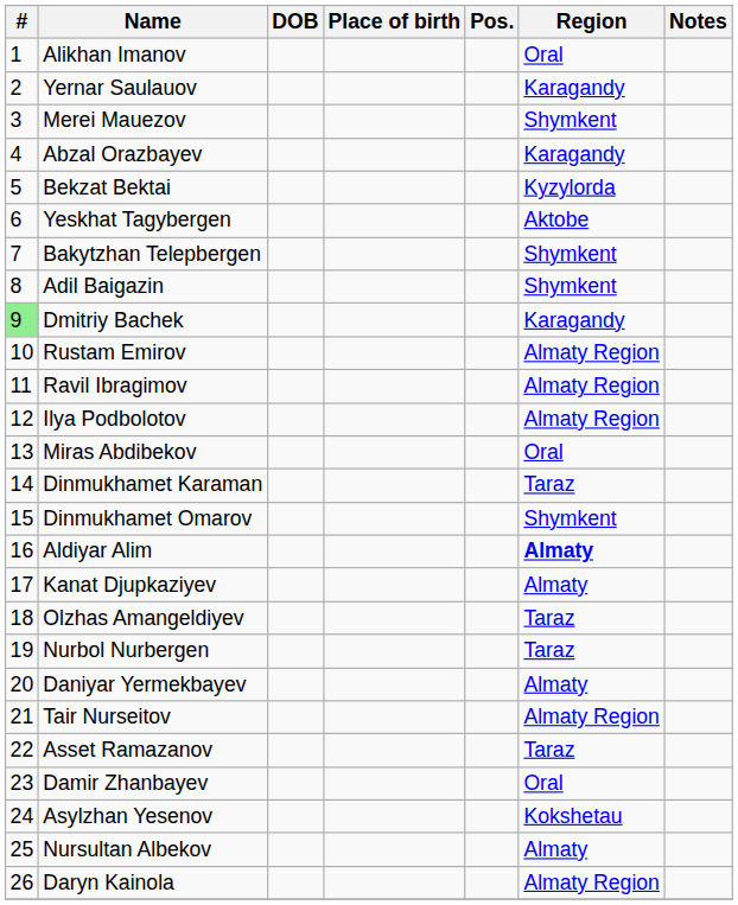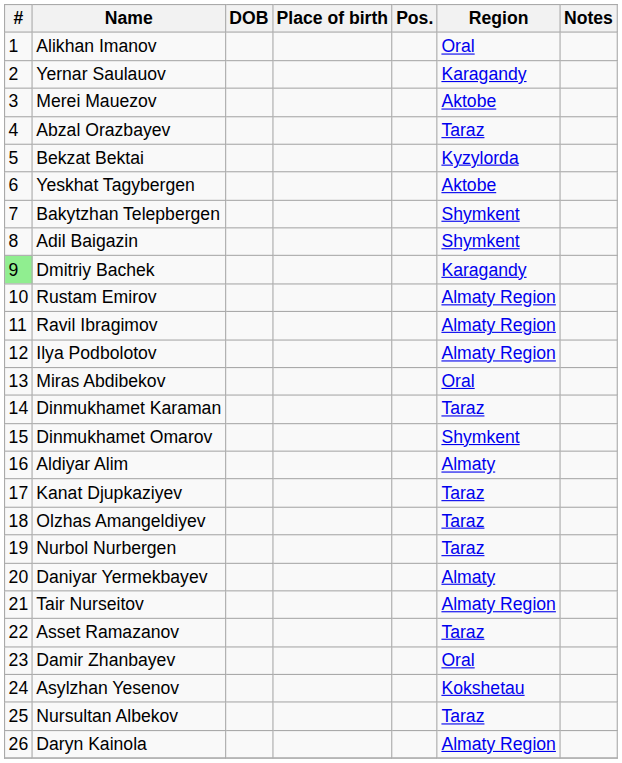 <table class="wikitable sortable" style="clear: both;">
 <tr>
 <th>#</th>
 <th>Name</th>
 <th>DOB</th>
 <th>Place of birth</th>
 <th>Pos.</th>
 <th>Region</th>
 <th>Notes</th>
 </tr>
 <tr>
 <td>1</td>
 <td>Alikhan Imanov</td>
 <td></td>
 <td></td>
 <td></td>
 <td><a href='#'>Oral</a></td>
 <td></td>
 </tr>
 <tr>
 <td>2</td>
 <td>Yernar Saulauov</td>
 <td></td>
 <td></td>
 <td></td>
 <td><a href='#'>Karagandy</a></td>
 <td></td>
 </tr>
 <tr>
 <td>3</td>
 <td>Merei Mauezov</td>
 <td></td>
 <td></td>
 <td></td>
-<td><a href='#'>Shymkent</a></td>
+<td><a href='#'>Aktobe</a></td>
 <td></td>
 </tr>
 <tr>
 <td>4</td>
 <td>Abzal Orazbayev</td>
 <td></td>
 <td></td>
 <td></td>
-<td><a href='#'>Karagandy</a></td>
+<td><a href='#'>Taraz</a></td>
 <td></td>
 </tr>
 <tr>
 <td>5</td>
 <td>Bekzat Bektai</td>
 <td></td>
 <td></td>
 <td></td>
 <td><a href='#'>Kyzylorda</a></td>
 <td></td>
 </tr>
 <tr>
 <td>6</td>
 <td>Yeskhat Tagybergen</td>
 <td></td>
 <td></td>
 <td></td>
 <td><a href='#'>Aktobe</a></td>
 <td></td>
 </tr>
 <tr>
 <td>7</td>
 <td>Bakytzhan Telepbergen</td>
 <td></td>
 <td></td>
 <td></td>
 <td><a href='#'>Shymkent</a></td>
 <td></td>
 </tr>
 <tr>
 <td>8</td>
 <td>Adil Baigazin</td>
 <td></td>
 <td></td>
 <td></td>
 <td><a href='#'>Shymkent</a></td>
 <td></td>
 </tr>
 <tr>
 <td style="background: lightgreen;">9</td>
 <td>Dmitriy Bachek</td>
 <td></td>
 <td></td>
 <td></td>
 <td><a href='#'>Karagandy</a></td>
 <td></td>
 </tr>
 <tr>
 <td>10</td>
 <td>Rustam Emirov</td>
 <td></td>
 <td></td>
 <td></td>
 <td><a href='#'>Almaty Region</a></td>
 <td></td>
 </tr>
 <tr>
 <td>11</td>
 <td>Ravil Ibragimov</td>
 <td></td>
 <td></td>
 <td></td>
 <td><a href='#'>Almaty Region</a></td>
 <td></td>
 </tr>
 <tr>
 <td>12</td>
 <td>Ilya Podbolotov</td>
 <td></td>
 <td></td>
 <td></td>
 <td><a href='#'>Almaty Region</a></td>
 <td></td>
 </tr>
 <tr>
 <td>13</td>
 <td>Miras Abdibekov</td>
 <td></td>
 <td></td>
 <td></td>
 <td><a href='#'>Oral</a></td>
 <td></td>
 </tr>
 <tr>
 <td>14</td>
 <td>Dinmukhamet Karaman</td>
 <td></td>
 <td></td>
 <td></td>
 <td><a href='#'>Taraz</a></td>
 <td></td>
 </tr>
 <tr>
 <td>15</td>
 <td>Dinmukhamet Omarov</td>
 <td></td>
 <td></td>
 <td></td>
 <td><a href='#'>Shymkent</a></td>
 <td></td>
 </tr>
 <tr>
 <td>16</td>
 <td>Aldiyar Alim</td>
 <td></td>
 <td></td>
 <td></td>
-<td><strong><a href='#'>Almaty</a></strong></td>
+<td><a href='#'>Almaty</a></td>
 <td></td>
 </tr>
 <tr>
 <td>17</td>
 <td>Kanat Djupkaziyev</td>
 <td></td>
 <td></td>
 <td></td>
-<td><a href='#'>Almaty</a></td>
+<td><a href='#'>Taraz</a></td>
 <td></td>
 </tr>
 <tr>
 <td>18</td>
 <td>Olzhas Amangeldiyev</td>
 <td></td>
 <td></td>
 <td></td>
 <td><a href='#'>Taraz</a></td>
 <td></td>
 </tr>
 <tr>
 <td>19</td>
 <td>Nurbol Nurbergen</td>
 <td></td>
 <td></td>
 <td></td>
 <td><a href='#'>Taraz</a></td>
 <td></td>
 </tr>
 <tr>
 <td>20</td>
 <td>Daniyar Yermekbayev</td>
 <td></td>
 <td></td>
 <td></td>
 <td><a href='#'>Almaty</a></td>
 <td></td>
 </tr>
 <tr>
 <td>21</td>
 <td>Tair Nurseitov</td>
 <td></td>
 <td></td>
 <td></td>
 <td><a href='#'>Almaty Region</a></td>
 <td></td>
 </tr>
 <tr>
 <td>22</td>
 <td>Asset Ramazanov</td>
 <td></td>
 <td></td>
 <td></td>
 <td><a href='#'>Taraz</a></td>
 <td></td>
 </tr>
 <tr>
 <td>23</td>
 <td>Damir Zhanbayev</td>
 <td></td>
 <td></td>
 <td></td>
 <td><a href='#'>Oral</a></td>
 <td></td>
 </tr>
 <tr>
 <td>24</td>
 <td>Asylzhan Yesenov</td>
 <td></td>
 <td></td>
 <td></td>
 <td><a href='#'>Kokshetau</a></td>
 <td></td>
 </tr>
 <tr>
 <td>25</td>
 <td>Nursultan Albekov</td>
 <td></td>
 <td></td>
 <td></td>
-<td><a href='#'>Almaty</a></td>
+<td><a href='#'>Taraz</a></td>
 <td></td>
 </tr>
 <tr>
 <td>26</td>
 <td>Daryn Kainola</td>
 <td></td>
 <td></td>
 <td></td>
 <td><a href='#'>Almaty Region</a></td>
 <td></td>
 </tr>
 <tr>
 </tr>
 </table>
